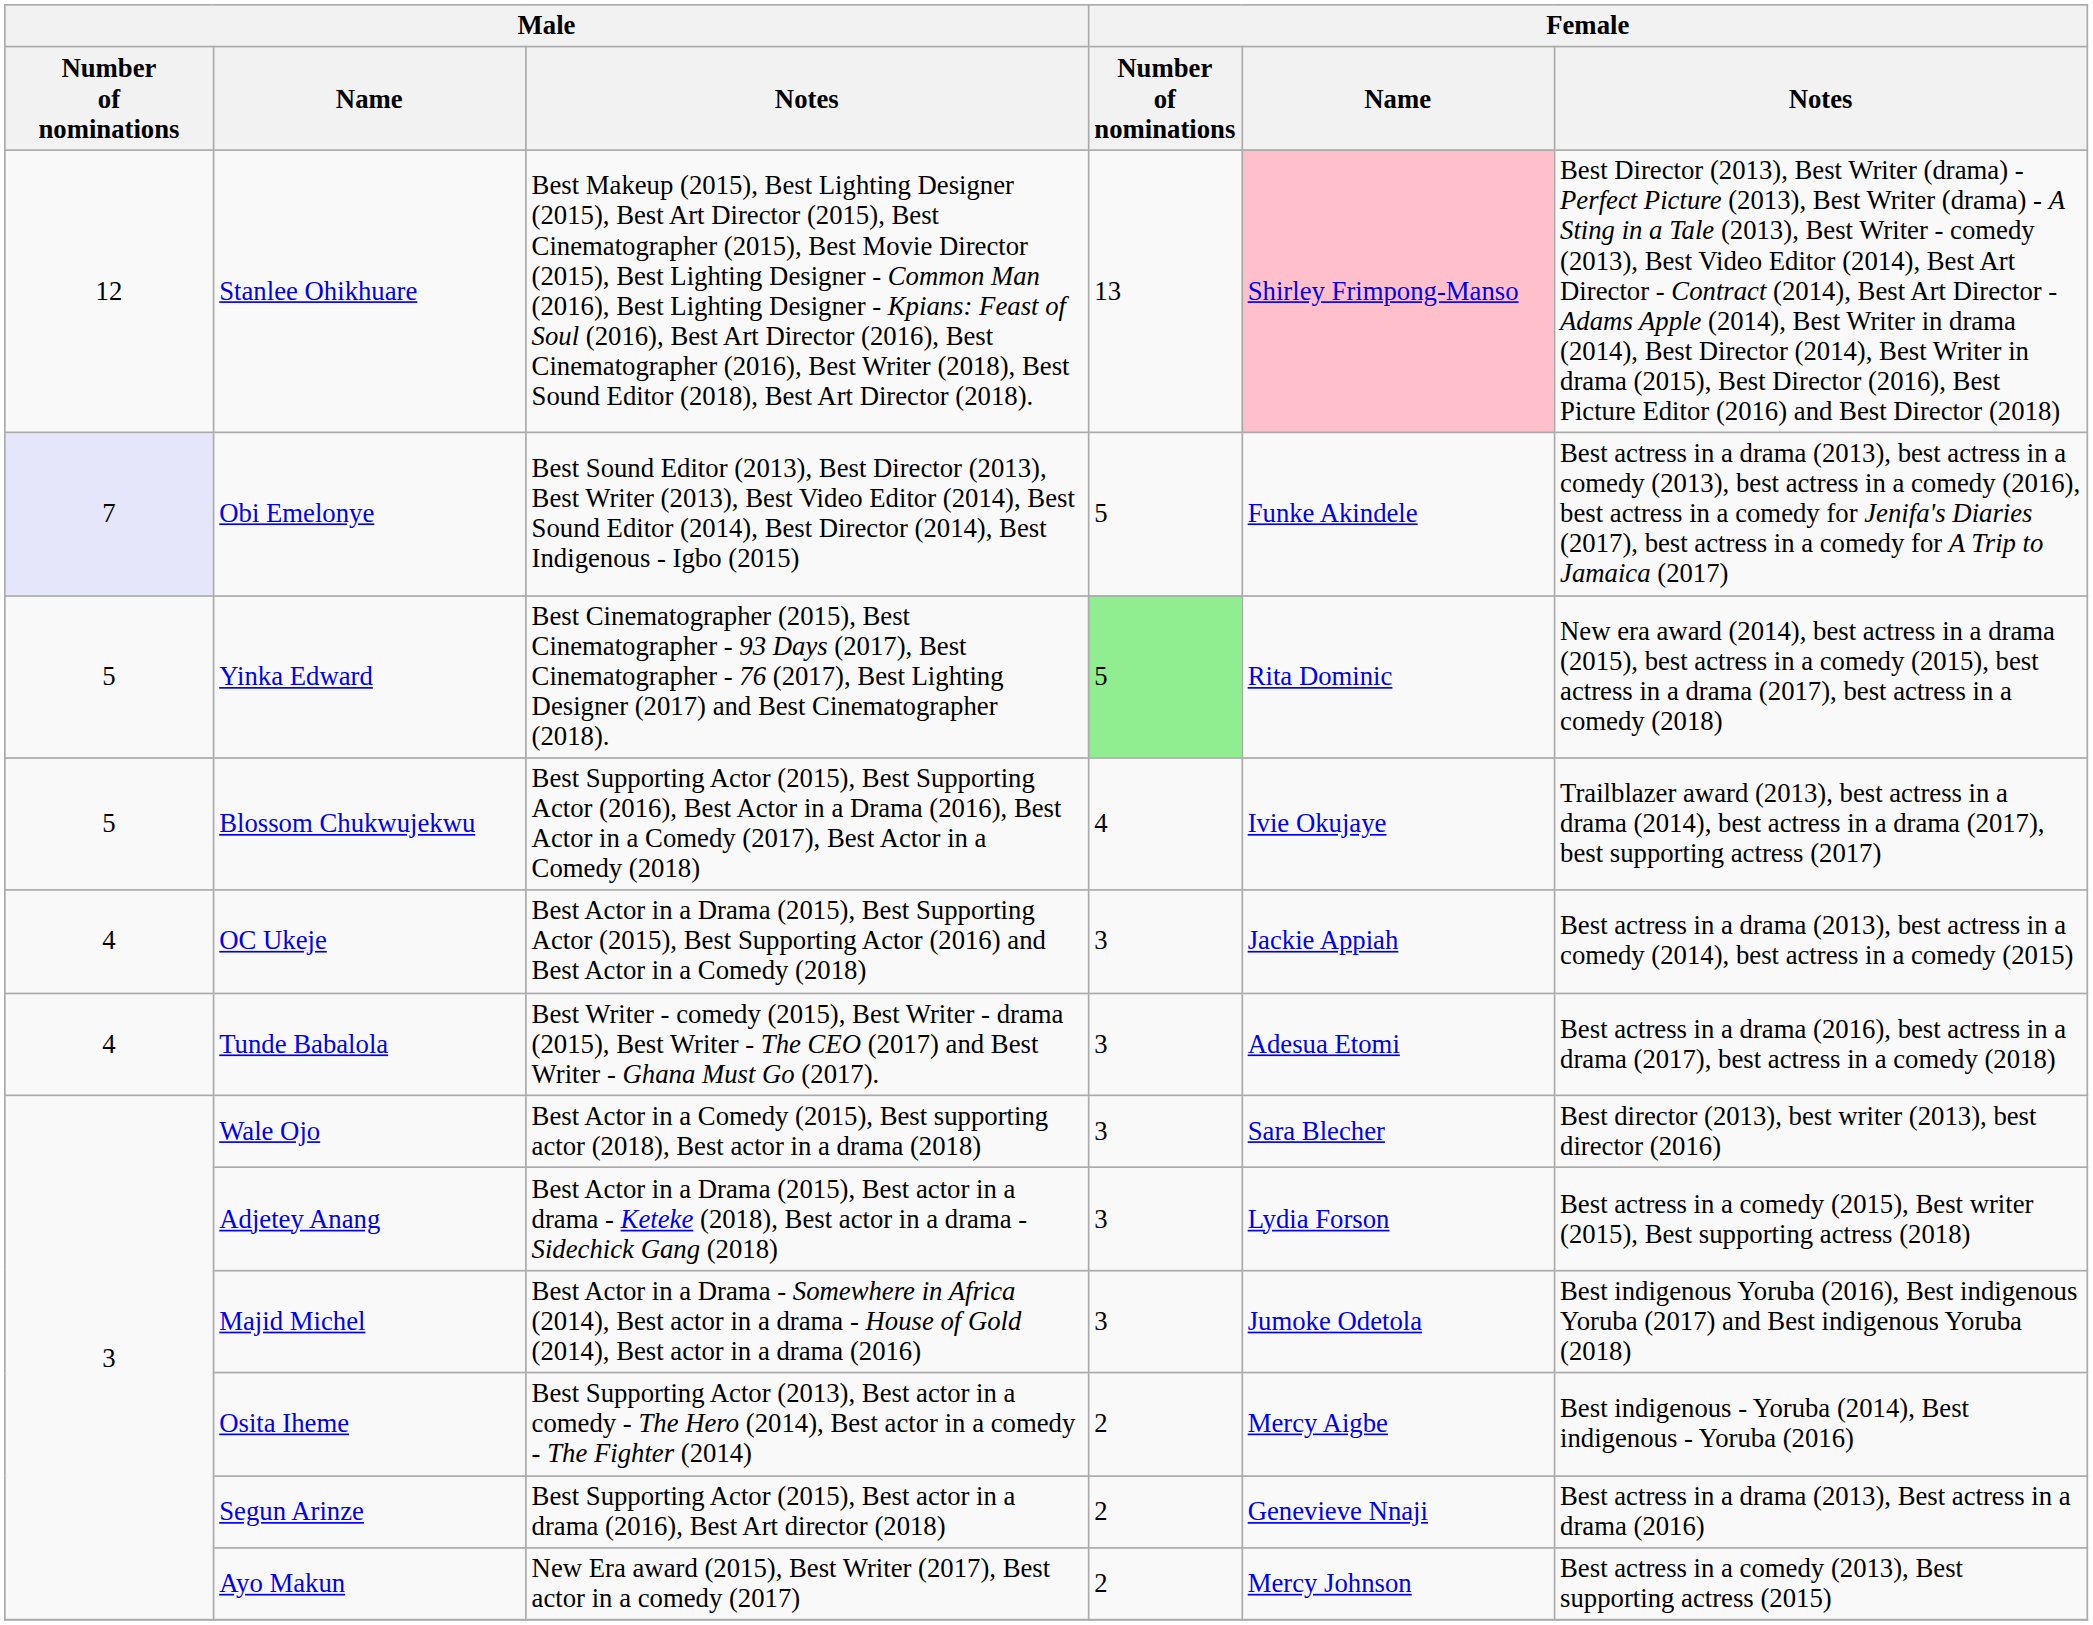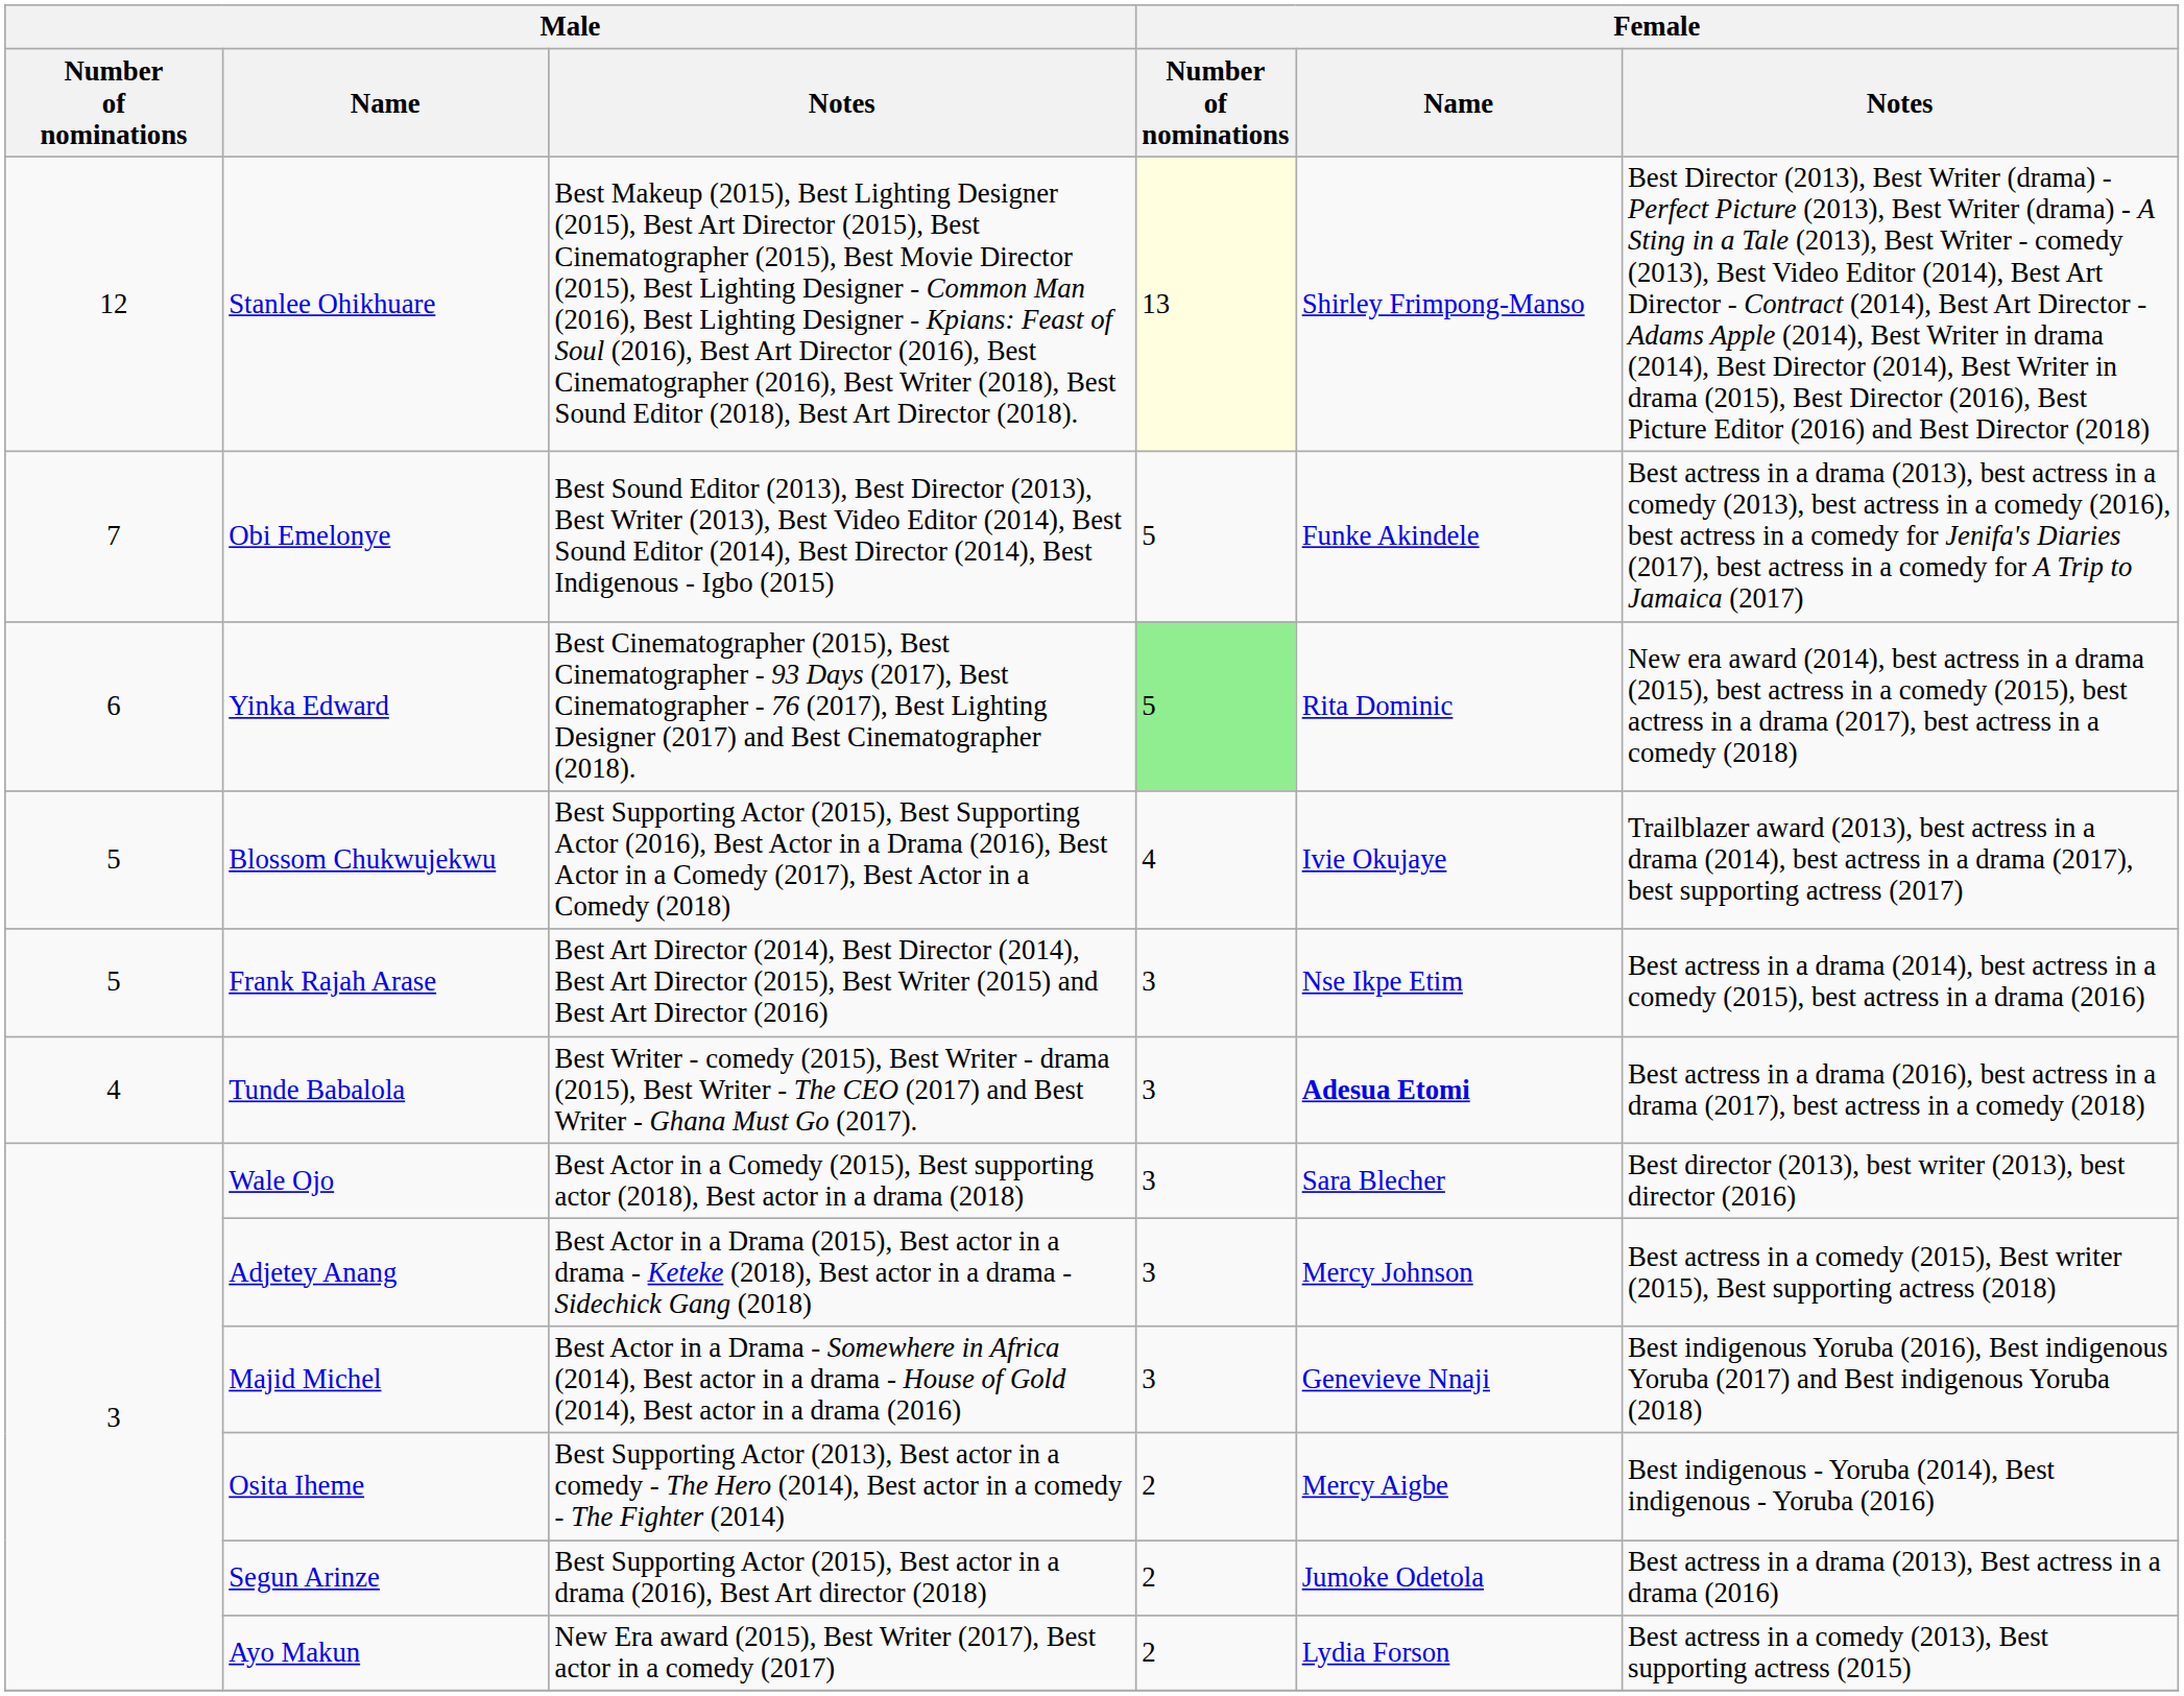 <table class="wikitable">
 <tr>
 <th colspan=3>Male</th>
 <th colspan=3>Female</th>
 </tr>
 <tr>
 <th style="width:10%;">Number <br> of <br>nominations</th>
 <th style="width:15%;">Name</th>
 <th>Notes</th>
 <th>Number <br> of <br>nominations</th>
 <th style="width:15%;">Name</th>
 <th>Notes</th>
 </tr>
 <tr>
 <td style="text-align:center;">12</td>
 <td><a href='#'>Stanlee Ohikhuare</a></td>
 <td>Best Makeup (2015), Best Lighting Designer (2015), Best Art Director (2015), Best Cinematographer (2015), Best Movie Director (2015), Best Lighting Designer - <em>Common Man</em> (2016), Best Lighting Designer - <em>Kpians: Feast of Soul</em> (2016), Best Art Director (2016), Best Cinematographer (2016), Best Writer (2018), Best Sound Editor (2018), Best Art Director (2018).</td>
-<td>13</td>
-<td style="background: pink;"><a href='#'>Shirley Frimpong-Manso</a></td>
+<td style="background: lightyellow;">13</td>
+<td><a href='#'>Shirley Frimpong-Manso</a></td>
 <td>Best Director (2013), Best Writer (drama) - <em>Perfect Picture</em> (2013), Best Writer (drama) - <em>A Sting in a Tale</em> (2013), Best Writer - comedy (2013), Best Video Editor (2014), Best Art Director - <em>Contract</em> (2014), Best Art Director - <em>Adams Apple</em> (2014), Best Writer in drama (2014), Best Director (2014), Best Writer in drama (2015), Best Director (2016), Best Picture Editor (2016) and Best Director (2018)</td>
 </tr>
 <tr>
-<td style="background: lavender; text-align:center;">7</td>
+<td style="text-align:center;">7</td>
 <td><a href='#'>Obi Emelonye</a></td>
 <td>Best Sound Editor (2013), Best Director (2013), Best Writer (2013), Best Video Editor (2014), Best Sound Editor (2014), Best Director (2014), Best Indigenous - Igbo (2015)</td>
 <td>5</td>
 <td><a href='#'>Funke Akindele</a></td>
 <td>Best actress in a drama (2013), best actress in a comedy (2013), best actress in a comedy (2016), best actress in a comedy for <em>Jenifa's Diaries</em> (2017), best actress in a comedy for <em>A Trip to Jamaica</em> (2017)</td>
 </tr>
 <tr>
-<td style="text-align:center;">5</td>
+<td style="text-align:center;">6</td>
 <td><a href='#'>Yinka Edward</a></td>
 <td>Best Cinematographer (2015), Best Cinematographer - <em>93 Days</em> (2017), Best Cinematographer - <em>76</em> (2017), Best Lighting Designer (2017) and Best Cinematographer (2018).</td>
 <td style="background: lightgreen;">5</td>
 <td><a href='#'>Rita Dominic</a></td>
 <td>New era award (2014), best actress in a drama (2015), best actress in a comedy (2015), best actress in a drama (2017), best actress in a comedy (2018)</td>
 </tr>
 <tr>
 <td style="text-align:center;">5</td>
 <td><a href='#'>Blossom Chukwujekwu</a></td>
 <td>Best Supporting Actor (2015), Best Supporting Actor (2016), Best Actor in a Drama (2016), Best Actor in a Comedy (2017), Best Actor in a Comedy (2018)</td>
 <td>4</td>
 <td><a href='#'>Ivie Okujaye</a></td>
 <td>Trailblazer award (2013), best actress in a drama (2014), best actress in a drama (2017), best supporting actress (2017)</td>
 </tr>
 <tr>
-<td style="text-align:center;">4</td>
-<td><a href='#'>OC Ukeje</a></td>
-<td>Best Actor in a Drama (2015), Best Supporting Actor (2015), Best Supporting Actor (2016) and Best Actor in a Comedy (2018)</td>
+<td style="text-align:center;">5</td>
+<td><a href='#'>Frank Rajah Arase</a></td>
+<td>Best Art Director (2014), Best Director (2014), Best Art Director (2015), Best Writer (2015) and Best Art Director (2016)</td>
 <td>3</td>
-<td><a href='#'>Jackie Appiah</a></td>
-<td>Best actress in a drama (2013), best actress in a comedy (2014), best actress in a comedy (2015)</td>
+<td><a href='#'>Nse Ikpe Etim</a></td>
+<td>Best actress in a drama (2014), best actress in a comedy (2015), best actress in a drama (2016)</td>
 </tr>
 <tr>
 <td style="text-align:center;">4</td>
 <td><a href='#'>Tunde Babalola</a></td>
 <td>Best Writer - comedy (2015), Best Writer - drama (2015), Best Writer - <em>The CEO</em> (2017) and Best Writer - <em>Ghana Must Go</em> (2017).</td>
 <td>3</td>
-<td><a href='#'>Adesua Etomi</a></td>
+<td><strong><a href='#'>Adesua Etomi</a></strong></td>
 <td>Best actress in a drama (2016), best actress in a drama (2017), best actress in a comedy (2018)</td>
 </tr>
 <tr>
 <td style="text-align:center;" rowspan=6>3</td>
 <td><a href='#'>Wale Ojo</a></td>
 <td>Best Actor in a Comedy (2015), Best supporting actor (2018), Best actor in a drama (2018)</td>
 <td>3</td>
 <td><a href='#'>Sara Blecher</a></td>
 <td>Best director (2013), best writer (2013), best director (2016)</td>
 </tr>
 <tr>
 <td><a href='#'>Adjetey Anang</a></td>
 <td>Best Actor in a Drama (2015), Best actor in a drama - <em><a href='#'>Keteke</a></em> (2018), Best actor in a drama - <em>Sidechick Gang</em> (2018)</td>
 <td>3</td>
-<td><a href='#'>Lydia Forson</a></td>
+<td><a href='#'>Mercy Johnson</a></td>
 <td>Best actress in a comedy (2015), Best writer (2015), Best supporting actress (2018)</td>
 </tr>
 <tr>
 <td><a href='#'>Majid Michel</a></td>
 <td>Best Actor in a Drama - <em>Somewhere in Africa</em> (2014), Best actor in a drama - <em>House of Gold</em> (2014), Best actor in a drama (2016)</td>
 <td>3</td>
-<td><a href='#'>Jumoke Odetola</a></td>
+<td><a href='#'>Genevieve Nnaji</a></td>
 <td>Best indigenous Yoruba (2016), Best indigenous Yoruba (2017) and Best indigenous Yoruba (2018)</td>
 </tr>
 <tr>
 <td><a href='#'>Osita Iheme</a></td>
 <td>Best Supporting Actor (2013), Best actor in a comedy - <em>The Hero</em> (2014), Best actor in a comedy - <em>The Fighter</em> (2014)</td>
 <td>2</td>
 <td><a href='#'>Mercy Aigbe</a></td>
 <td>Best indigenous - Yoruba (2014), Best indigenous - Yoruba (2016)</td>
 </tr>
 <tr>
 <td><a href='#'>Segun Arinze</a></td>
 <td>Best Supporting Actor (2015), Best actor in a drama (2016), Best Art director (2018)</td>
 <td>2</td>
-<td><a href='#'>Genevieve Nnaji</a></td>
+<td><a href='#'>Jumoke Odetola</a></td>
 <td>Best actress in a drama (2013), Best actress in a drama (2016)</td>
 </tr>
 <tr>
 <td><a href='#'>Ayo Makun</a></td>
 <td>New Era award (2015), Best Writer (2017), Best actor in a comedy (2017)</td>
 <td>2</td>
-<td><a href='#'>Mercy Johnson</a></td>
+<td><a href='#'>Lydia Forson</a></td>
 <td>Best actress in a comedy (2013), Best supporting actress (2015)</td>
 </tr>
 <tr>
 </tr>
 </table>
